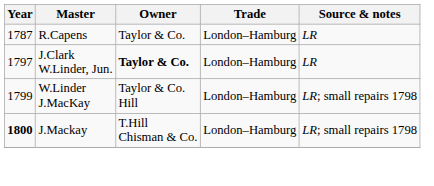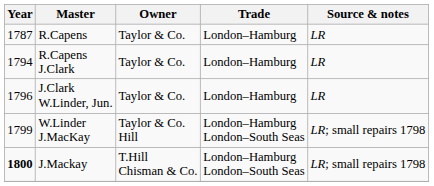 <table class=" wikitable">
 <tr>
 <th>Year</th>
 <th>Master</th>
 <th>Owner</th>
 <th>Trade</th>
 <th>Source & notes</th>
 </tr>
 <tr>
 <td>1787</td>
 <td>R.Capens</td>
 <td>Taylor & Co.</td>
 <td>London–Hamburg</td>
 <td><em>LR</em></td>
 </tr>
 <tr>
-<td>1797</td>
+<td>1794</td>
+<td>R.Capens<br>J.Clark</td>
+<td>Taylor & Co.</td>
+<td>London–Hamburg</td>
+<td><em>LR</em></td>
+</tr>
+<tr>
+<td>1796</td>
 <td>J.Clark<br>W.Linder, Jun.</td>
-<td><strong>Taylor & Co.</strong></td>
+<td>Taylor & Co.</td>
 <td>London–Hamburg</td>
 <td><em>LR</em></td>
 </tr>
 <tr>
 <td>1799</td>
 <td>W.Linder<br>J.MacKay</td>
 <td>Taylor & Co.<br>Hill</td>
-<td>London–Hamburg</td>
+<td>London–Hamburg<br>London–South Seas</td>
 <td><em>LR</em>; small repairs 1798</td>
 </tr>
 <tr>
 <td><strong>1800</strong></td>
 <td>J.Mackay</td>
 <td>T.Hill<br>Chisman & Co.</td>
-<td>London–Hamburg</td>
+<td>London–Hamburg<br>London–South Seas</td>
 <td><em>LR</em>; small repairs 1798</td>
 </tr>
 <tr>
 </tr>
 </table>
